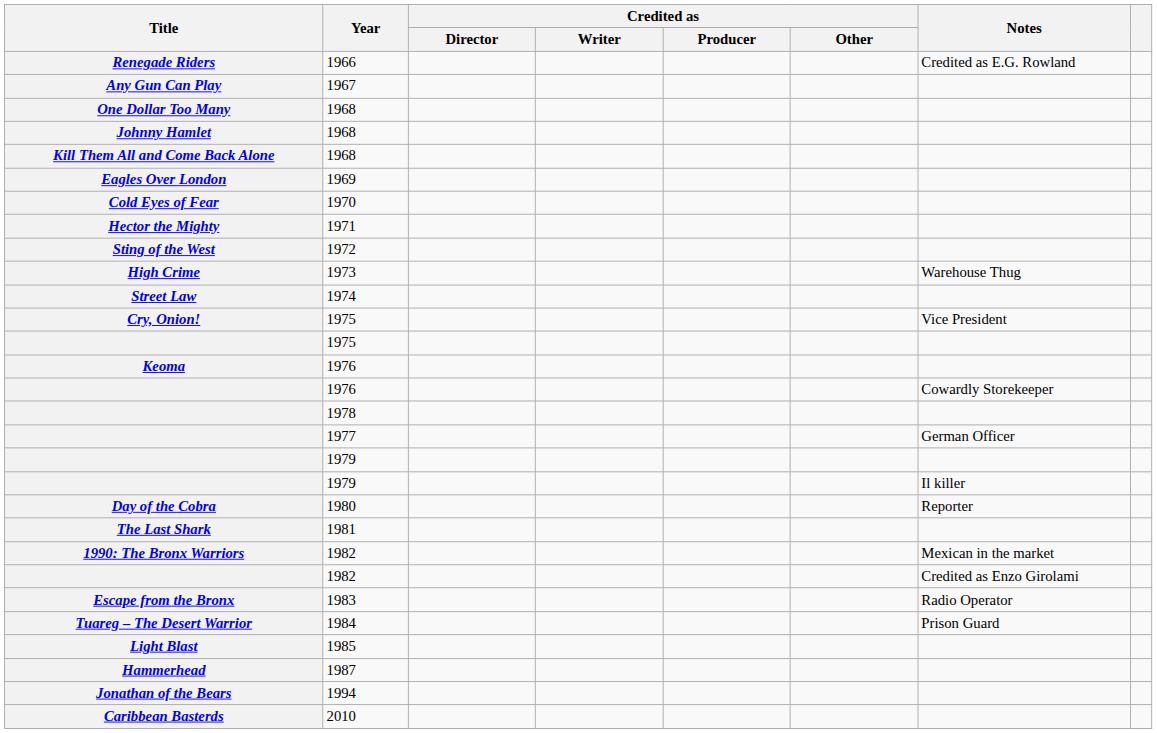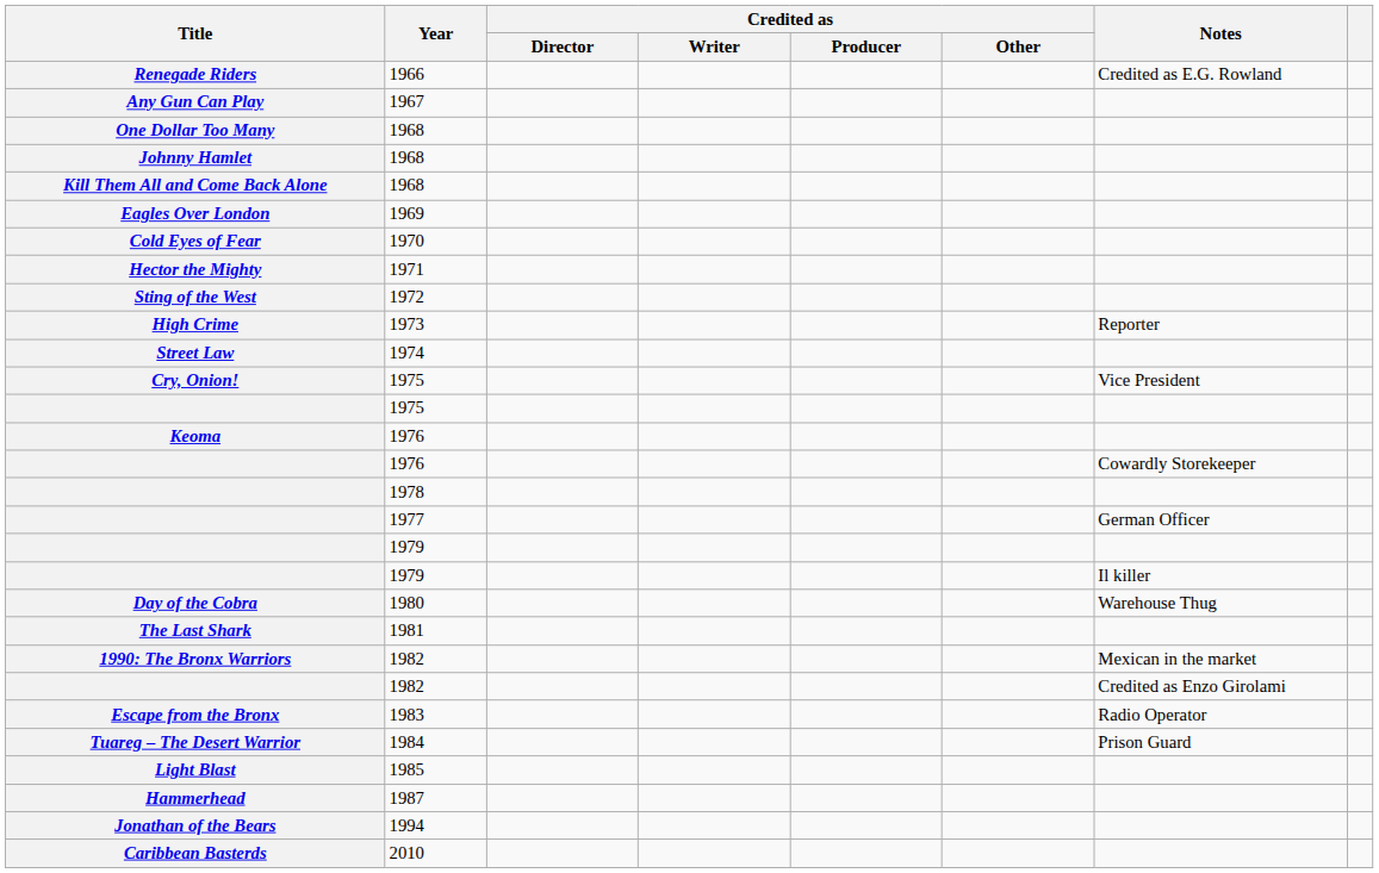 <table class="wikitable sortable plainrowheaders">
 <tr>
 <th width="15%" rowspan="2" scope="col">Title</th>
 <th width="4%" rowspan="2" scope="col">Year</th>
 <th colspan="4" scope="col">Credited as</th>
 <th width="10%" rowspan="2" scope="col" class="unsortable">Notes</th>
 <th width="1%" rowspan="2" scope="col" class="unsortable"></th>
 </tr>
 <tr>
 <th width=6%>Director</th>
 <th width=6%>Writer</th>
 <th width=6%>Producer</th>
 <th width=6%>Other</th>
 </tr>
 <tr>
 <th scope="row"><em><a href='#'>Renegade Riders</a></em></th>
 <td>1966</td>
 <td></td>
 <td></td>
 <td></td>
 <td></td>
 <td>Credited as E.G. Rowland</td>
 <td style="text-align:center;"></td>
 </tr>
 <tr>
 <th scope="row"><em><a href='#'>Any Gun Can Play</a></em></th>
 <td>1967</td>
 <td></td>
 <td></td>
 <td></td>
 <td></td>
 <td></td>
 <td style="text-align:center;"></td>
 </tr>
 <tr>
 <th scope="row"><em><a href='#'>One Dollar Too Many</a></em></th>
 <td>1968</td>
 <td></td>
 <td></td>
 <td></td>
 <td></td>
 <td></td>
 <td style="text-align:center;"></td>
 </tr>
 <tr>
 <th scope="row"><em><a href='#'>Johnny Hamlet</a></em></th>
 <td>1968</td>
 <td></td>
 <td></td>
 <td></td>
 <td></td>
 <td></td>
 <td style="text-align:center;"></td>
 </tr>
 <tr>
 <th scope="row"><em><a href='#'>Kill Them All and Come Back Alone</a></em></th>
 <td>1968</td>
 <td></td>
 <td></td>
 <td></td>
 <td></td>
 <td></td>
 <td style="text-align:center;"></td>
 </tr>
 <tr>
 <th scope="row"><em><a href='#'>Eagles Over London</a></em></th>
 <td>1969</td>
 <td></td>
 <td></td>
 <td></td>
 <td></td>
 <td></td>
 <td style="text-align:center;"></td>
 </tr>
 <tr>
 <th scope="row"><em><a href='#'>Cold Eyes of Fear</a></em></th>
 <td>1970</td>
 <td></td>
 <td></td>
 <td></td>
 <td></td>
 <td></td>
 <td style="text-align:center;"></td>
 </tr>
 <tr>
 <th scope="row"><em><a href='#'>Hector the Mighty</a></em></th>
 <td>1971</td>
 <td></td>
 <td></td>
 <td></td>
 <td></td>
 <td></td>
 <td style="text-align:center;"></td>
 </tr>
 <tr>
 <th scope="row"><em><a href='#'>Sting of the West</a></em></th>
 <td>1972</td>
 <td></td>
 <td></td>
 <td></td>
 <td></td>
 <td></td>
 <td style="text-align:center;"></td>
 </tr>
 <tr>
 <th scope="row"><em><a href='#'>High Crime</a></em></th>
 <td>1973</td>
 <td></td>
 <td></td>
 <td></td>
 <td></td>
-<td>Warehouse Thug</td>
+<td>Reporter</td>
 <td style="text-align:center;"></td>
 </tr>
 <tr>
 <th scope="row"><em><a href='#'>Street Law</a></em></th>
 <td>1974</td>
 <td></td>
 <td></td>
 <td></td>
 <td></td>
 <td></td>
 <td style="text-align:center;"></td>
 </tr>
 <tr>
 <th scope="row"><em><a href='#'>Cry, Onion!</a></em></th>
 <td>1975</td>
 <td></td>
 <td></td>
 <td></td>
 <td></td>
 <td>Vice President</td>
 <td style="text-align:center;"></td>
 </tr>
 <tr>
 <th scope="row"></th>
 <td>1975</td>
 <td></td>
 <td></td>
 <td></td>
 <td></td>
 <td></td>
 <td style="text-align:center;"></td>
 </tr>
 <tr>
 <th scope="row"><em><a href='#'>Keoma</a></em></th>
 <td>1976</td>
 <td></td>
 <td></td>
 <td></td>
 <td></td>
 <td></td>
 <td style="text-align:center;"></td>
 </tr>
 <tr>
 <th scope="row"></th>
 <td>1976</td>
 <td></td>
 <td></td>
 <td></td>
 <td></td>
 <td>Cowardly Storekeeper</td>
 <td style="text-align:center;"></td>
 </tr>
 <tr>
 <th scope="row"></th>
 <td>1978</td>
 <td></td>
 <td></td>
 <td></td>
 <td></td>
 <td></td>
 <td style="text-align:center;"></td>
 </tr>
 <tr>
 <th scope="row"></th>
 <td>1977</td>
 <td></td>
 <td></td>
 <td></td>
 <td></td>
 <td>German Officer</td>
 <td style="text-align:center;"></td>
 </tr>
 <tr>
 <th scope="row"></th>
 <td>1979</td>
 <td></td>
 <td></td>
 <td></td>
 <td></td>
 <td></td>
 <td style="text-align:center;"></td>
 </tr>
 <tr>
 <th scope="row"></th>
 <td>1979</td>
 <td></td>
 <td></td>
 <td></td>
 <td></td>
 <td>Il killer</td>
 <td style="text-align:center;"></td>
 </tr>
 <tr>
 <th scope="row"><em><a href='#'>Day of the Cobra</a></em></th>
 <td>1980</td>
 <td></td>
 <td></td>
 <td></td>
 <td></td>
-<td>Reporter</td>
+<td>Warehouse Thug</td>
 <td style="text-align:center;"></td>
 </tr>
 <tr>
 <th scope="row"><em><a href='#'>The Last Shark</a></em></th>
 <td>1981</td>
 <td></td>
 <td></td>
 <td></td>
 <td></td>
 <td></td>
 <td style="text-align:center;"></td>
 </tr>
 <tr>
 <th scope="row"><em><a href='#'>1990: The Bronx Warriors</a></em></th>
 <td>1982</td>
 <td></td>
 <td></td>
 <td></td>
 <td></td>
 <td>Mexican in the market</td>
 <td style="text-align:center;"></td>
 </tr>
 <tr>
 <th scope="row"></th>
 <td>1982</td>
 <td></td>
 <td></td>
 <td></td>
 <td></td>
 <td>Credited as Enzo Girolami</td>
 <td style="text-align:center;"></td>
 </tr>
 <tr>
 <th scope="row"><em><a href='#'>Escape from the Bronx</a></em></th>
 <td>1983</td>
 <td></td>
 <td></td>
 <td></td>
 <td></td>
 <td>Radio Operator</td>
 <td style="text-align:center;"></td>
 </tr>
 <tr>
 <th scope="row"><em><a href='#'>Tuareg – The Desert Warrior</a></em></th>
 <td>1984</td>
 <td></td>
 <td></td>
 <td></td>
 <td></td>
 <td>Prison Guard</td>
 <td style="text-align:center;"></td>
 </tr>
 <tr>
 <th scope="row"><em><a href='#'>Light Blast</a></em></th>
 <td>1985</td>
 <td></td>
 <td></td>
 <td></td>
 <td></td>
 <td></td>
 <td style="text-align:center;"></td>
 </tr>
 <tr>
 <th scope="row"><em><a href='#'>Hammerhead</a></em></th>
 <td>1987</td>
 <td></td>
 <td></td>
 <td></td>
 <td></td>
 <td></td>
 <td style="text-align:center;"></td>
 </tr>
 <tr>
 <th scope="row"><em><a href='#'>Jonathan of the Bears</a></em></th>
 <td>1994</td>
 <td></td>
 <td></td>
 <td></td>
 <td></td>
 <td></td>
 <td style="text-align:center;"></td>
 </tr>
 <tr>
 <th scope="row"><em><a href='#'>Caribbean Basterds</a></em></th>
 <td>2010</td>
 <td></td>
 <td></td>
 <td></td>
 <td></td>
 <td></td>
 <td style="text-align:center;"></td>
 </tr>
 </table>
